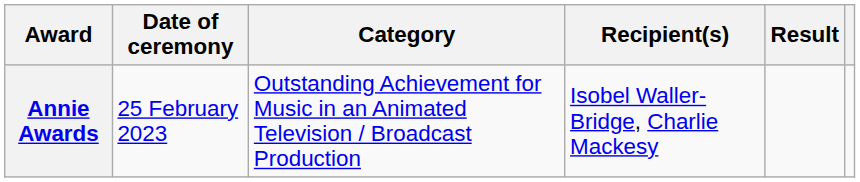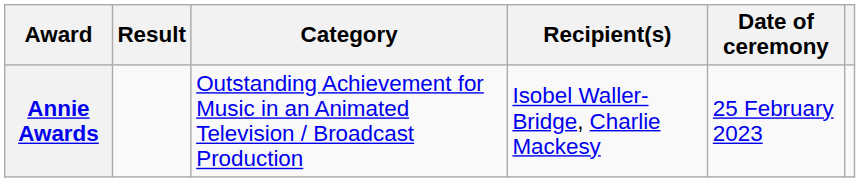 <table class="wikitable plainrowheaders sortable">
 <tr>
 <th scope="col">Award</th>
-<th scope="col">Date of ceremony</th>
+<th scope="col">Result</th>
 <th scope="col">Category</th>
 <th scope="col">Recipient(s)</th>
-<th scope="col">Result</th>
+<th scope="col">Date of ceremony</th>
 <th scope="col" class="unsortable"></th>
 </tr>
 <tr>
 <th scope="row"><a href='#'>Annie Awards</a></th>
-<td><a href='#'>25 February 2023</a></td>
+<td></td>
 <td><a href='#'>Outstanding Achievement for Music in an Animated Television / Broadcast Production</a></td>
 <td><a href='#'>Isobel Waller-Bridge</a>, <a href='#'>Charlie Mackesy</a></td>
-<td></td>
+<td><a href='#'>25 February 2023</a></td>
 <td align="center"><br></td>
 </tr>
 </table>
